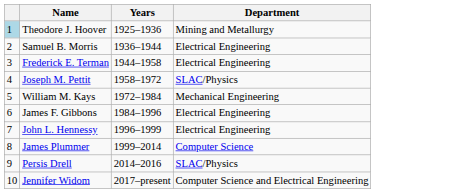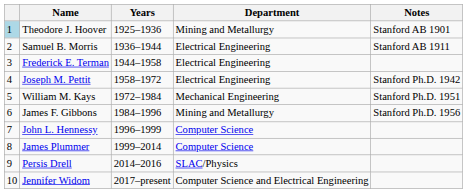 <table class="wikitable">
 <tr>
 <th></th>
 <th>Name</th>
 <th>Years</th>
 <th>Department</th>
+<th>Notes</th>
 </tr>
 <tr>
 <td style="background: lightblue;">1</td>
 <td>Theodore J. Hoover</td>
 <td>1925–1936</td>
 <td>Mining and Metallurgy</td>
+<td>Stanford AB 1901</td>
 </tr>
 <tr>
 <td>2</td>
 <td>Samuel B. Morris</td>
 <td>1936–1944</td>
 <td>Electrical Engineering</td>
+<td>Stanford AB 1911</td>
 </tr>
 <tr>
 <td>3</td>
 <td><a href='#'>Frederick E. Terman</a></td>
 <td>1944–1958</td>
 <td>Electrical Engineering</td>
+<td></td>
 </tr>
 <tr>
 <td>4</td>
 <td><a href='#'>Joseph M. Pettit</a></td>
 <td>1958–1972</td>
-<td><a href='#'>SLAC</a>/Physics</td>
+<td>Electrical Engineering</td>
+<td>Stanford Ph.D. 1942</td>
 </tr>
 <tr>
 <td>5</td>
 <td>William M. Kays</td>
 <td>1972–1984</td>
 <td>Mechanical Engineering</td>
+<td>Stanford Ph.D. 1951</td>
 </tr>
 <tr>
 <td>6</td>
 <td>James F. Gibbons</td>
 <td>1984–1996</td>
-<td>Electrical Engineering</td>
+<td>Mining and Metallurgy</td>
+<td>Stanford Ph.D. 1956</td>
 </tr>
 <tr>
 <td>7</td>
 <td><a href='#'>John L. Hennessy</a></td>
 <td>1996–1999</td>
-<td>Electrical Engineering</td>
+<td><a href='#'>Computer Science</a></td>
+<td></td>
 </tr>
 <tr>
 <td>8</td>
 <td><a href='#'>James Plummer</a></td>
 <td>1999–2014</td>
 <td><a href='#'>Computer Science</a></td>
+<td></td>
 </tr>
 <tr>
 <td>9</td>
 <td><a href='#'>Persis Drell</a></td>
 <td>2014–2016</td>
 <td><a href='#'>SLAC</a>/Physics</td>
+<td></td>
 </tr>
 <tr>
 <td>10</td>
 <td><a href='#'>Jennifer Widom</a></td>
 <td>2017–present</td>
 <td>Computer Science and Electrical Engineering</td>
+<td></td>
 </tr>
 </table>
